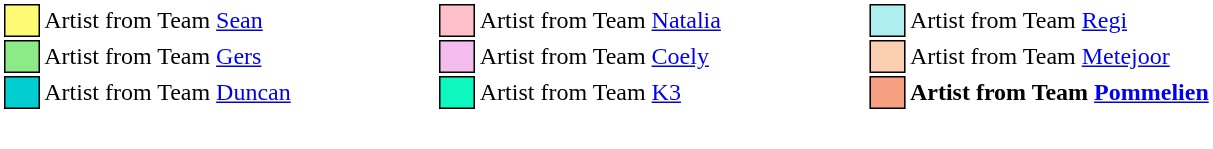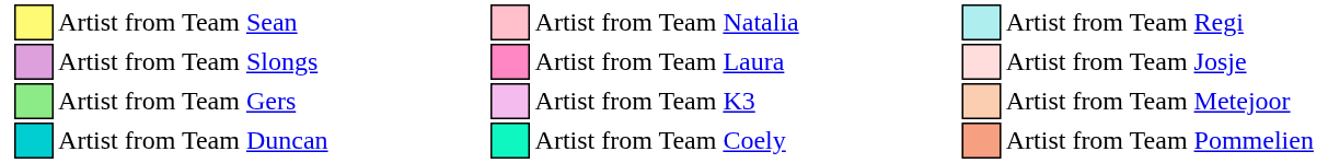 <table class="toccolours collapsible collapsed" style="margin:1em auto; font-size: 100%; white-space: nowrap">
 <tr>
 <td style="background:#fffa73; border:1px solid black">     </td>
 <td>Artist from Team <a href='#'>Sean</a></td>
 <td>     </td>
 <td>     </td>
 <td>     </td>
 <td>     </td>
 <td style="background:pink; border:1px solid black">     </td>
 <td>Artist from Team <a href='#'>Natalia</a></td>
 <td>     </td>
 <td>     </td>
 <td>     </td>
 <td>     </td>
 <td style="background:#afeeee; border:1px solid black">     </td>
 <td>Artist from Team <a href='#'>Regi</a></td>
 </tr>
 <tr>
+<td style="background:#dda0dd; border:1px solid black">     </td>
+<td>Artist from Team <a href='#'>Slongs</a></td>
+<td>     </td>
+<td>     </td>
+<td>     </td>
+<td>     </td>
+<td style="background:#FF87C3; border:1px solid black">     </td>
+<td>Artist from Team <a href='#'>Laura</a></td>
+<td>     </td>
+<td>     </td>
+<td>     </td>
+<td>     </td>
+<td style="background:#ffdddd; border:1px solid black">     </td>
+<td>Artist from Team <a href='#'>Josje</a></td>
+</tr>
+<tr>
 <td style="background:#8deb87; border:1px solid black">     </td>
 <td>Artist from Team <a href='#'>Gers</a></td>
 <td>     </td>
 <td>     </td>
 <td>     </td>
 <td>     </td>
 <td style="background:#f4bbee; border:1px solid black">     </td>
-<td>Artist from Team <a href='#'>Coely</a></td>
+<td>Artist from Team <a href='#'>K3</a></td>
 <td>     </td>
 <td>     </td>
 <td>     </td>
 <td>     </td>
 <td style="background:#fbceb1; border:1px solid black">     </td>
 <td>Artist from Team <a href='#'>Metejoor</a></td>
 </tr>
 <tr>
 <td style="background:#00ced1; border:1px solid black">     </td>
 <td>Artist from Team <a href='#'>Duncan</a></td>
 <td>     </td>
 <td>     </td>
 <td>     </td>
 <td>     </td>
 <td style="background:#0ff7c0; border:1px solid black">     </td>
-<td>Artist from Team <a href='#'>K3</a></td>
+<td>Artist from Team <a href='#'>Coely</a></td>
 <td>     </td>
 <td>     </td>
 <td>     </td>
 <td>     </td>
 <td style="background:#F79F81; border:1px solid black">     </td>
-<td><strong>Artist from Team <a href='#'>Pommelien</a></strong></td>
+<td>Artist from Team <a href='#'>Pommelien</a></td>
 </tr>
 </table>
